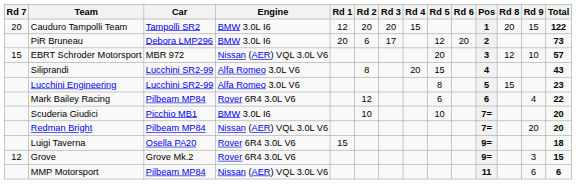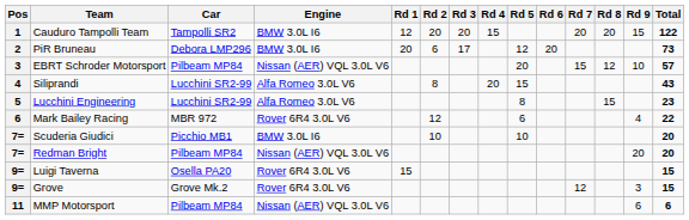 <table class="wikitable" style="font-size: 90%;">
 <tr>
-<th>Rd 7</th>
+<th>Pos</th>
 <th>Team</th>
 <th>Car</th>
 <th>Engine</th>
 <th>Rd 1</th>
 <th>Rd 2</th>
 <th>Rd 3</th>
 <th>Rd 4</th>
 <th>Rd 5</th>
 <th>Rd 6</th>
-<th>Pos</th>
+<th>Rd 7</th>
 <th>Rd 8</th>
 <th>Rd 9</th>
 <th>Total</th>
 </tr>
 <tr>
-<td align="center">20</td>
+<th>1</th>
 <td> Cauduro Tampolli Team</td>
 <td><a href='#'>Tampolli SR2</a></td>
 <td><a href='#'>BMW</a> 3.0L I6</td>
 <td align="center">12</td>
 <td align="center">20</td>
 <td align="center">20</td>
 <td align="center">15</td>
 <td></td>
 <td></td>
-<th>1</th>
+<td align="center">20</td>
 <td align="center">20</td>
 <td align="center">15</td>
 <td align="center"><strong>122</strong></td>
 </tr>
 <tr>
-<td></td>
+<th>2</th>
 <td> PiR Bruneau</td>
 <td><a href='#'>Debora LMP296</a></td>
 <td><a href='#'>BMW</a> 3.0L I6</td>
 <td align="center">20</td>
 <td align="center">6</td>
 <td align="center">17</td>
 <td></td>
 <td align="center">12</td>
 <td align="center">20</td>
-<th>2</th>
+<td></td>
 <td></td>
 <td></td>
 <td align="center"><strong>73</strong></td>
 </tr>
 <tr>
-<td align="center">15</td>
+<th>3</th>
 <td> EBRT Schroder Motorsport</td>
-<td>MBR 972</td>
+<td><a href='#'>Pilbeam MP84</a></td>
 <td><a href='#'>Nissan</a> (<a href='#'>AER</a>) VQL 3.0L V6</td>
 <td></td>
 <td></td>
 <td></td>
 <td></td>
 <td align="center">20</td>
 <td></td>
-<th>3</th>
+<td align="center">15</td>
 <td align="center">12</td>
 <td align="center">10</td>
 <td align="center"><strong>57</strong></td>
 </tr>
 <tr>
-<td></td>
+<th>4</th>
 <td> Siliprandi</td>
 <td><a href='#'>Lucchini SR2-99</a></td>
 <td><a href='#'>Alfa Romeo</a> 3.0L V6</td>
 <td></td>
 <td align="center">8</td>
 <td></td>
 <td align="center">20</td>
 <td align="center">15</td>
 <td></td>
-<th>4</th>
+<td></td>
 <td></td>
 <td></td>
 <td align="center"><strong>43</strong></td>
 </tr>
 <tr>
-<td></td>
+<th>5</th>
 <td> <a href='#'>Lucchini Engineering</a></td>
 <td><a href='#'>Lucchini SR2-99</a></td>
 <td><a href='#'>Alfa Romeo</a> 3.0L V6</td>
 <td></td>
 <td></td>
 <td></td>
 <td></td>
 <td align="center">8</td>
 <td></td>
-<th>5</th>
+<td></td>
 <td align="center">15</td>
 <td></td>
 <td align="center"><strong>23</strong></td>
 </tr>
 <tr>
-<td></td>
+<th>6</th>
 <td> Mark Bailey Racing</td>
-<td><a href='#'>Pilbeam MP84</a></td>
+<td>MBR 972</td>
 <td><a href='#'>Rover</a> 6R4 3.0L V6</td>
 <td></td>
 <td align="center">12</td>
 <td></td>
 <td></td>
 <td align="center">6</td>
 <td></td>
-<th>6</th>
+<td></td>
 <td></td>
 <td align="center">4</td>
 <td align="center"><strong>22</strong></td>
 </tr>
 <tr>
-<td></td>
+<th>7=</th>
 <td> Scuderia Giudici</td>
 <td><a href='#'>Picchio MB1</a></td>
 <td><a href='#'>BMW</a> 3.0L I6</td>
 <td></td>
 <td align="center">10</td>
 <td></td>
 <td></td>
 <td align="center">10</td>
 <td></td>
-<th>7=</th>
+<td></td>
 <td></td>
 <td></td>
 <td align="center"><strong>20</strong></td>
 </tr>
 <tr>
-<td></td>
+<th>7=</th>
 <td> <a href='#'>Redman Bright</a></td>
 <td><a href='#'>Pilbeam MP84</a></td>
 <td><a href='#'>Nissan</a> (<a href='#'>AER</a>) VQL 3.0L V6</td>
 <td></td>
 <td></td>
 <td></td>
 <td></td>
 <td></td>
 <td></td>
-<th>7=</th>
+<td></td>
 <td></td>
 <td align="center">20</td>
 <td align="center"><strong>20</strong></td>
 </tr>
 <tr>
-<td></td>
+<th>9=</th>
 <td> Luigi Taverna</td>
 <td><a href='#'>Osella PA20</a></td>
 <td><a href='#'>Rover</a> 6R4 3.0L V6</td>
 <td align="center">15</td>
 <td></td>
 <td></td>
 <td></td>
 <td></td>
 <td></td>
-<th>9=</th>
 <td></td>
 <td></td>
-<td align="center"><strong>18</strong></td>
+<td></td>
+<td align="center"><strong>15</strong></td>
 </tr>
 <tr>
-<td align="center">12</td>
+<th>9=</th>
 <td> Grove</td>
 <td>Grove Mk.2</td>
 <td><a href='#'>Rover</a> 6R4 3.0L V6</td>
 <td></td>
 <td></td>
 <td></td>
 <td></td>
 <td></td>
 <td></td>
-<th>9=</th>
+<td align="center">12</td>
 <td></td>
 <td align="center">3</td>
 <td align="center"><strong>15</strong></td>
 </tr>
 <tr>
-<td></td>
+<th>11</th>
 <td> MMP Motorsport</td>
 <td><a href='#'>Pilbeam MP84</a></td>
 <td><a href='#'>Nissan</a> (<a href='#'>AER</a>) VQL 3.0L V6</td>
 <td></td>
 <td></td>
 <td></td>
 <td></td>
 <td></td>
 <td></td>
-<th>11</th>
+<td></td>
 <td></td>
 <td align="center">6</td>
 <td align="center"><strong>6</strong></td>
 </tr>
 </table>
